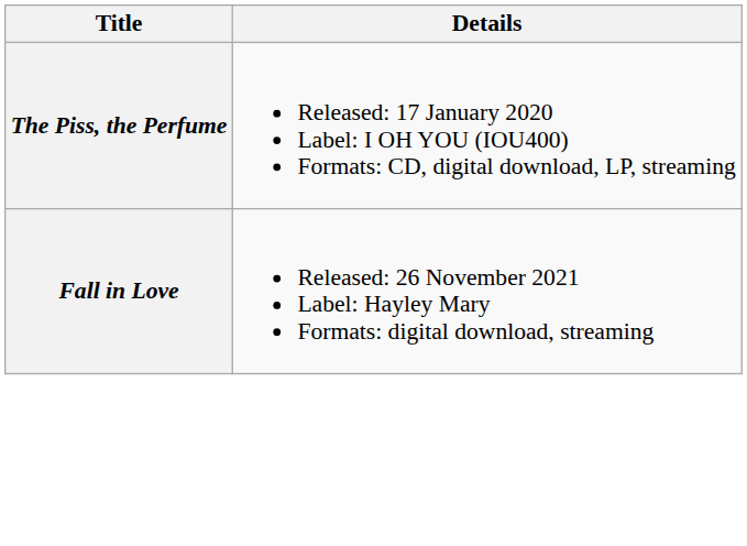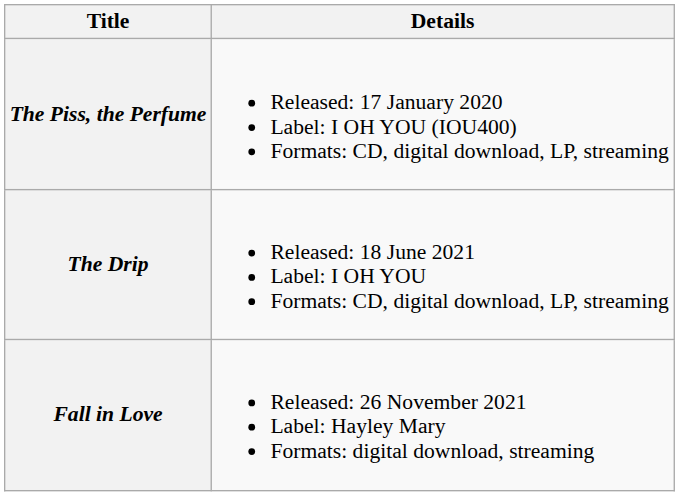 <table class="wikitable plainrowheaders" style"text-align:center;">
 <tr>
 <th>Title</th>
 <th>Details</th>
 </tr>
 <tr>
 <th scope="row"><em>The Piss, the Perfume</em></th>
 <td><br><ul><li>Released: 17 January 2020</li><li>Label: I OH YOU (IOU400)</li><li>Formats: CD, digital download, LP, streaming</li></ul></td>
 </tr>
 <tr>
+<th scope="row"><em>The Drip</em></th>
+<td><br><ul><li>Released: 18 June 2021</li><li>Label: I OH YOU</li><li>Formats: CD, digital download, LP, streaming</li></ul></td>
+</tr>
+<tr>
 <th scope="row"><em>Fall in Love</em></th>
 <td><br><ul><li>Released: 26 November 2021</li><li>Label: Hayley Mary</li><li>Formats: digital download, streaming</li></ul></td>
 </tr>
 </table>
